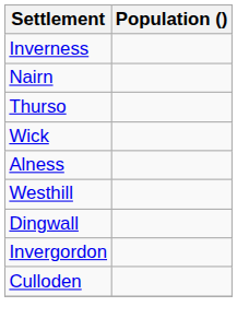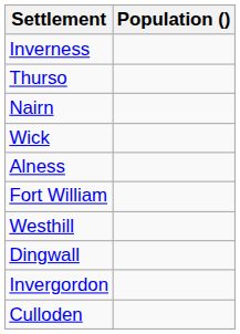 <table class="wikitable sortable">
 <tr>
 <th>Settlement</th>
 <th>Population ()</th>
 </tr>
 <tr>
 <td><a href='#'>Inverness</a></td>
 <td></td>
 </tr>
 <tr>
-<td><a href='#'>Nairn</a></td>
+<td><a href='#'>Thurso</a></td>
 <td></td>
 </tr>
 <tr>
-<td><a href='#'>Thurso</a></td>
+<td><a href='#'>Nairn</a></td>
 <td></td>
 </tr>
 <tr>
 <td><a href='#'>Wick</a></td>
 <td></td>
 </tr>
 <tr>
 <td><a href='#'>Alness</a></td>
+<td></td>
+</tr>
+<tr>
+<td><a href='#'>Fort William</a></td>
 <td></td>
 </tr>
 <tr>
 <td><a href='#'>Westhill</a></td>
 <td></td>
 </tr>
 <tr>
 <td><a href='#'>Dingwall</a></td>
 <td></td>
 </tr>
 <tr>
 <td><a href='#'>Invergordon</a></td>
 <td></td>
 </tr>
 <tr>
 <td><a href='#'>Culloden</a></td>
 <td></td>
 </tr>
 <tr>
 </tr>
 </table>
